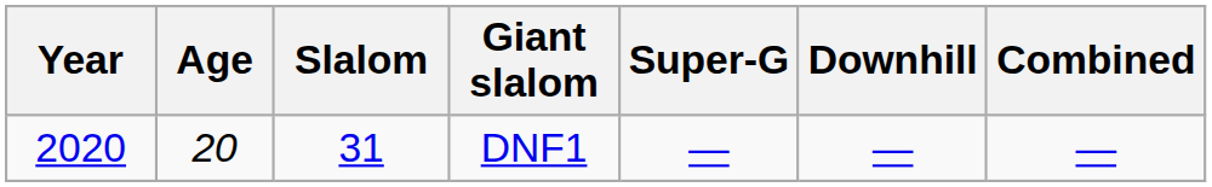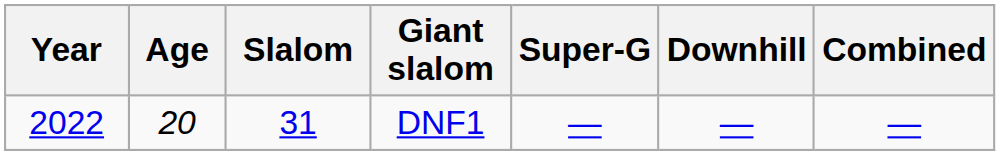 <table class=wikitable style="text-align:center">
 <tr>
 <th>  Year  </th>
 <th> Age </th>
 <th> Slalom </th>
 <th> Giant <br> slalom </th>
 <th>Super-G</th>
 <th>Downhill</th>
 <th>Combined</th>
 </tr>
 <tr>
-<td><a href='#'>2020</a></td>
+<td><a href='#'>2022</a></td>
 <td><em>20</em></td>
 <td><a href='#'>31</a></td>
 <td><a href='#'>DNF1</a></td>
 <td><a href='#'>—</a></td>
 <td><a href='#'>—</a></td>
 <td><a href='#'>—</a></td>
 </tr>
 </table>
